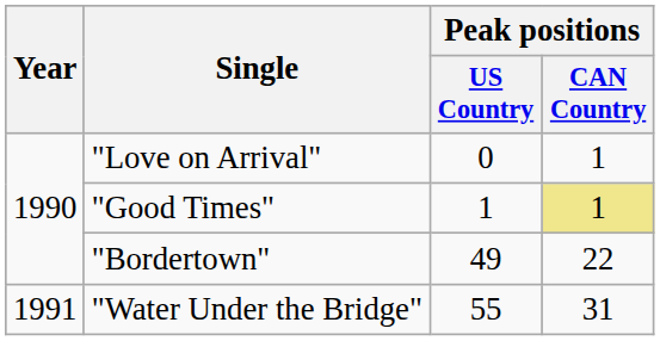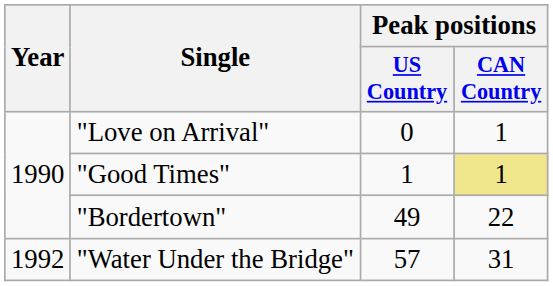 <table class="wikitable" style="text-align:center;">
 <tr>
 <th rowspan="2">Year</th>
 <th rowspan="2">Single</th>
 <th colspan="2">Peak positions</th>
 </tr>
 <tr style="font-size:smaller;">
 <th width="50"><a href='#'>US Country</a></th>
 <th width="50"><a href='#'>CAN Country</a></th>
 </tr>
 <tr>
 <td rowspan="3">1990</td>
 <td align="left">"Love on Arrival"</td>
 <td>0</td>
 <td>1</td>
 </tr>
 <tr>
 <td align="left">"Good Times"</td>
 <td>1</td>
 <td style="background: khaki;">1</td>
 </tr>
 <tr>
 <td align="left">"Bordertown"</td>
 <td>49</td>
 <td>22</td>
 </tr>
 <tr>
-<td>1991</td>
+<td>1992</td>
 <td align="left">"Water Under the Bridge"</td>
-<td>55</td>
+<td>57</td>
 <td>31</td>
 </tr>
 </table>
